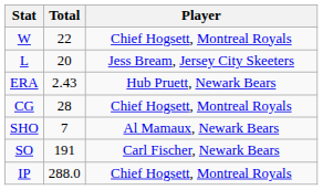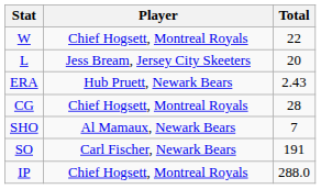 <table class="wikitable" width="40%" style="text-align:center;">
 <tr>
 <th width="5%">Stat</th>
+<th width="60%">Player</th>
 <th width="5%">Total</th>
-<th width="60%">Player</th>
 </tr>
 <tr>
 <td><a href='#'>W</a></td>
+<td><a href='#'>Chief Hogsett</a>, <a href='#'>Montreal Royals</a></td>
 <td>22</td>
-<td><a href='#'>Chief Hogsett</a>, <a href='#'>Montreal Royals</a></td>
 </tr>
 <tr>
 <td><a href='#'>L</a></td>
+<td><a href='#'>Jess Bream</a>, <a href='#'>Jersey City Skeeters</a></td>
 <td>20</td>
-<td><a href='#'>Jess Bream</a>, <a href='#'>Jersey City Skeeters</a></td>
 </tr>
 <tr>
 <td><a href='#'>ERA</a></td>
+<td><a href='#'>Hub Pruett</a>, <a href='#'>Newark Bears</a></td>
 <td>2.43</td>
-<td><a href='#'>Hub Pruett</a>, <a href='#'>Newark Bears</a></td>
 </tr>
 <tr>
 <td><a href='#'>CG</a></td>
+<td><a href='#'>Chief Hogsett</a>, <a href='#'>Montreal Royals</a></td>
 <td>28</td>
-<td><a href='#'>Chief Hogsett</a>, <a href='#'>Montreal Royals</a></td>
 </tr>
 <tr>
 <td><a href='#'>SHO</a></td>
+<td><a href='#'>Al Mamaux</a>, <a href='#'>Newark Bears</a></td>
 <td>7</td>
-<td><a href='#'>Al Mamaux</a>, <a href='#'>Newark Bears</a></td>
 </tr>
 <tr>
 <td><a href='#'>SO</a></td>
+<td><a href='#'>Carl Fischer</a>, <a href='#'>Newark Bears</a></td>
 <td>191</td>
-<td><a href='#'>Carl Fischer</a>, <a href='#'>Newark Bears</a></td>
 </tr>
 <tr>
 <td><a href='#'>IP</a></td>
+<td><a href='#'>Chief Hogsett</a>, <a href='#'>Montreal Royals</a></td>
 <td>288.0</td>
-<td><a href='#'>Chief Hogsett</a>, <a href='#'>Montreal Royals</a></td>
 </tr>
 </table>
